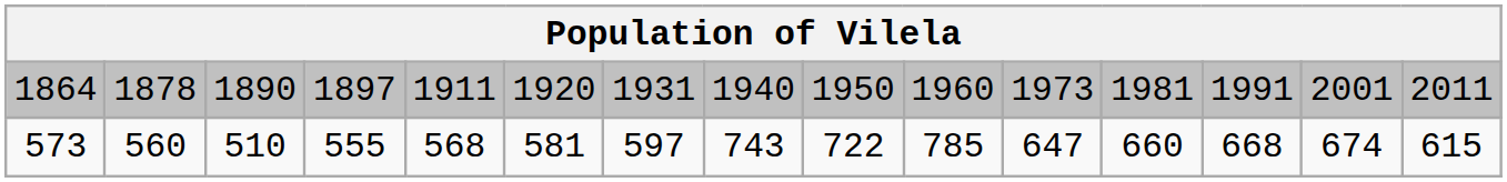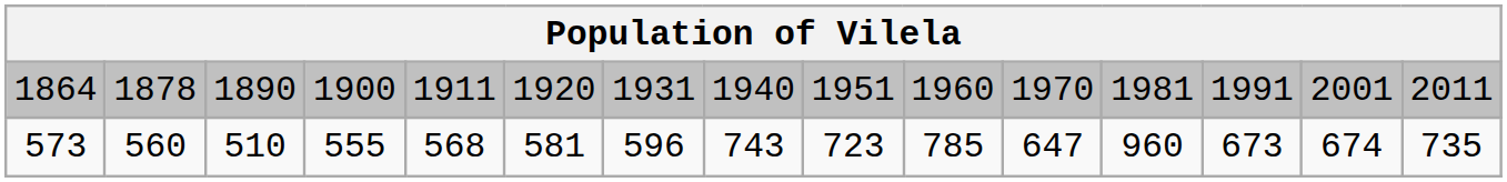 <table class="wikitable">
 <tr>
 <th colspan="15">Population of Vilela </th>
 </tr>
 <tr bgcolor="#C0C0C0">
 <td align="center">1864</td>
 <td align="center">1878</td>
 <td align="center">1890</td>
-<td align="center">1897</td>
+<td align="center">1900</td>
 <td align="center">1911</td>
 <td align="center">1920</td>
 <td align="center">1931</td>
 <td align="center">1940</td>
-<td align="center">1950</td>
+<td align="center">1951</td>
 <td align="center">1960</td>
-<td align="center">1973</td>
+<td align="center">1970</td>
 <td align="center">1981</td>
 <td align="center">1991</td>
 <td align="center">2001</td>
 <td align="center">2011</td>
 </tr>
 <tr>
 <td align="center">573</td>
 <td align="center">560</td>
 <td align="center">510</td>
 <td align="center">555</td>
 <td align="center">568</td>
 <td align="center">581</td>
-<td align="center">597</td>
+<td align="center">596</td>
 <td align="center">743</td>
-<td align="center">722</td>
+<td align="center">723</td>
 <td align="center">785</td>
 <td align="center">647</td>
-<td align="center">660</td>
-<td align="center">668</td>
+<td align="center">960</td>
+<td align="center">673</td>
 <td align="center">674</td>
-<td align="center">615</td>
+<td align="center">735</td>
 </tr>
 </table>
